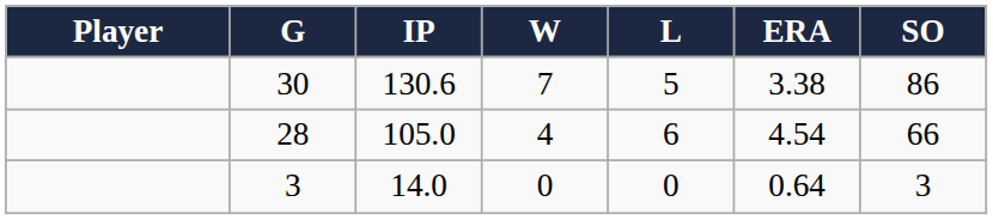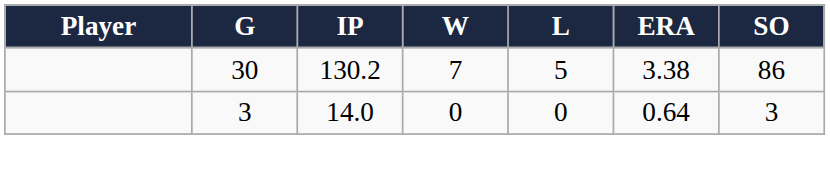 <table class="wikitable sortable">
 <tr>
 <th style="background:#1c2841;color:white;" width="16%">Player</th>
 <th style="background:#1c2841;color:white;" width="9%">G</th>
 <th style="background:#1c2841;color:white;" width="9%">IP</th>
 <th style="background:#1c2841;color:white;" width="9%">W</th>
 <th style="background:#1c2841;color:white;" width="9%">L</th>
 <th style="background:#1c2841;color:white;" width="9%">ERA</th>
 <th style="background:#1c2841;color:white;" width="9%">SO</th>
 </tr>
 <tr align="center">
 <td></td>
 <td>30</td>
-<td>130.6</td>
+<td>130.2</td>
 <td>7</td>
 <td>5</td>
 <td>3.38</td>
 <td>86</td>
-</tr>
-<tr align="center">
-<td></td>
-<td>28</td>
-<td>105.0</td>
-<td>4</td>
-<td>6</td>
-<td>4.54</td>
-<td>66</td>
 </tr>
 <tr align="center">
 <td></td>
 <td>3</td>
 <td>14.0</td>
 <td>0</td>
 <td>0</td>
 <td>0.64</td>
 <td>3</td>
 </tr>
 </table>
